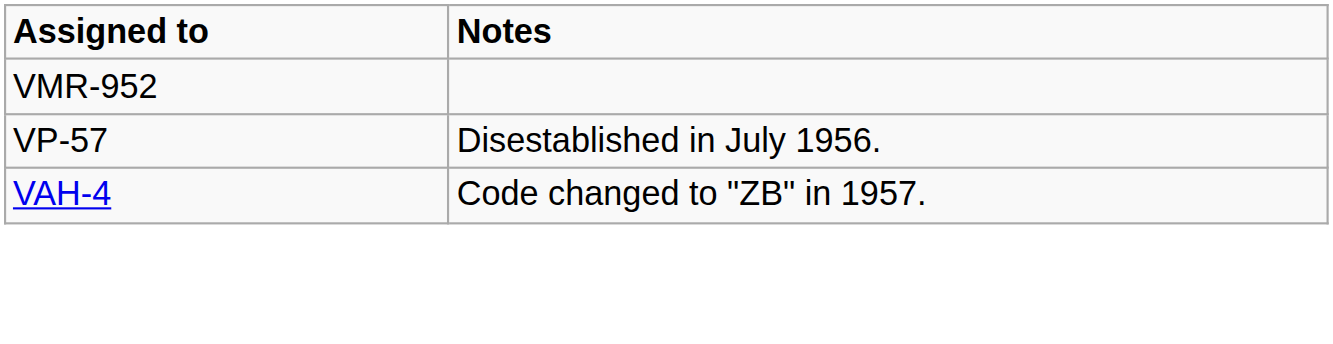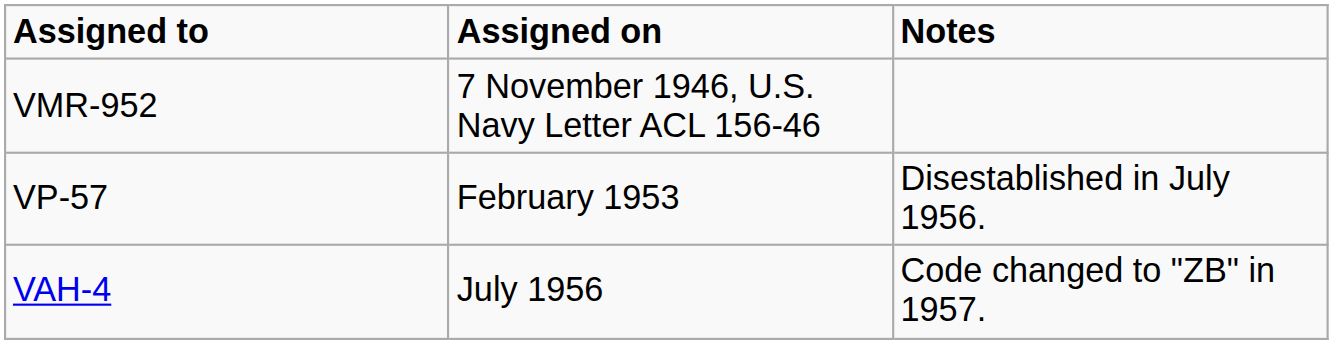 <table class="wikitable" style="width: 70%;">
 <tr>
 <td style="width: 200px;"><strong>Assigned to</strong></td>
+<td style="width: 200px;"><strong>Assigned on</strong></td>
 <td><strong>Notes</strong></td>
 </tr>
 <tr>
 <td>VMR-952</td>
+<td>7 November 1946, U.S. Navy Letter ACL 156-46</td>
 <td></td>
 </tr>
 <tr>
 <td>VP-57</td>
+<td>February 1953</td>
 <td>Disestablished in July 1956.</td>
 </tr>
 <tr>
 <td><a href='#'>VAH-4</a></td>
+<td>July 1956</td>
 <td>Code changed to "ZB" in 1957.</td>
 </tr>
 </table>
